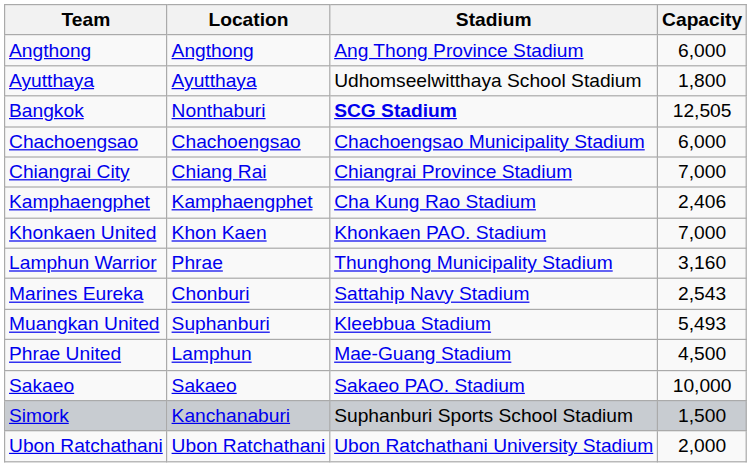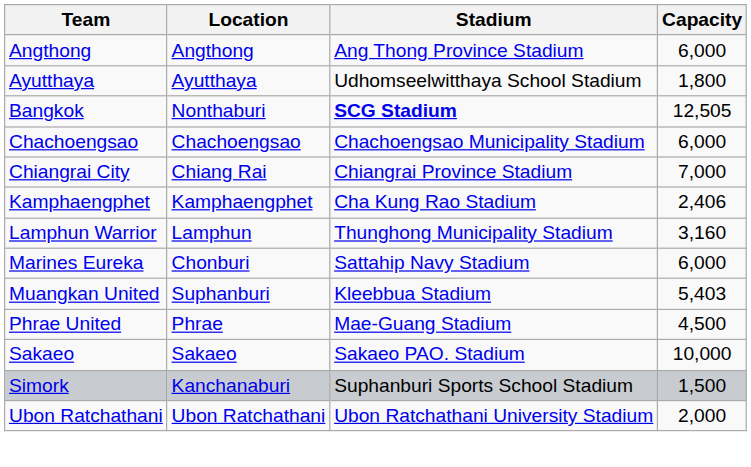 <table class="wikitable sortable">
 <tr>
 <th>Team</th>
 <th>Location</th>
 <th>Stadium</th>
 <th>Capacity</th>
 </tr>
 <tr>
 <td><a href='#'>Angthong</a></td>
 <td><a href='#'>Angthong</a></td>
 <td><a href='#'>Ang Thong Province Stadium</a></td>
 <td align="center">6,000</td>
 </tr>
 <tr>
 <td><a href='#'>Ayutthaya</a></td>
 <td><a href='#'>Ayutthaya</a></td>
 <td>Udhomseelwitthaya School Stadium</td>
 <td align="center">1,800</td>
 </tr>
 <tr>
 <td><a href='#'>Bangkok</a></td>
 <td><a href='#'>Nonthaburi</a></td>
 <td><strong><a href='#'>SCG Stadium</a></strong></td>
 <td align="center">12,505</td>
 </tr>
 <tr>
 <td><a href='#'>Chachoengsao</a></td>
 <td><a href='#'>Chachoengsao</a></td>
 <td><a href='#'>Chachoengsao Municipality Stadium</a></td>
 <td align="center">6,000</td>
 </tr>
 <tr>
 <td><a href='#'>Chiangrai City</a></td>
 <td><a href='#'>Chiang Rai</a></td>
 <td><a href='#'>Chiangrai Province Stadium</a></td>
 <td align="center">7,000</td>
 </tr>
 <tr>
 <td><a href='#'>Kamphaengphet</a></td>
 <td><a href='#'>Kamphaengphet</a></td>
 <td><a href='#'>Cha Kung Rao Stadium</a></td>
 <td align="center">2,406</td>
 </tr>
 <tr>
-<td><a href='#'>Khonkaen United</a></td>
-<td><a href='#'>Khon Kaen</a></td>
-<td><a href='#'>Khonkaen PAO. Stadium</a></td>
-<td align="center">7,000</td>
-</tr>
-<tr>
 <td><a href='#'>Lamphun Warrior</a></td>
-<td><a href='#'>Phrae</a></td>
+<td><a href='#'>Lamphun</a></td>
 <td><a href='#'>Thunghong Municipality Stadium</a></td>
 <td align="center">3,160</td>
 </tr>
 <tr>
 <td><a href='#'>Marines Eureka</a></td>
 <td><a href='#'>Chonburi</a></td>
 <td><a href='#'>Sattahip Navy Stadium</a></td>
-<td align="center">2,543</td>
+<td align="center">6,000</td>
 </tr>
 <tr>
 <td><a href='#'>Muangkan United</a></td>
 <td><a href='#'>Suphanburi</a></td>
 <td><a href='#'>Kleebbua Stadium</a></td>
-<td align="center">5,493</td>
+<td align="center">5,403</td>
 </tr>
 <tr>
 <td><a href='#'>Phrae United</a></td>
-<td><a href='#'>Lamphun</a></td>
+<td><a href='#'>Phrae</a></td>
 <td><a href='#'>Mae-Guang Stadium</a></td>
 <td align="center">4,500</td>
 </tr>
 <tr>
 <td><a href='#'>Sakaeo</a></td>
 <td><a href='#'>Sakaeo</a></td>
 <td><a href='#'>Sakaeo PAO. Stadium</a></td>
 <td align="center">10,000</td>
 </tr>
 <tr bgcolor="#c8ccd1">
 <td><a href='#'>Simork</a></td>
 <td><a href='#'>Kanchanaburi</a></td>
 <td>Suphanburi Sports School Stadium</td>
 <td align="center">1,500</td>
 </tr>
 <tr>
 <td><a href='#'>Ubon Ratchathani</a></td>
 <td><a href='#'>Ubon Ratchathani</a></td>
 <td><a href='#'>Ubon Ratchathani University Stadium</a></td>
 <td align="center">2,000</td>
 </tr>
 </table>
